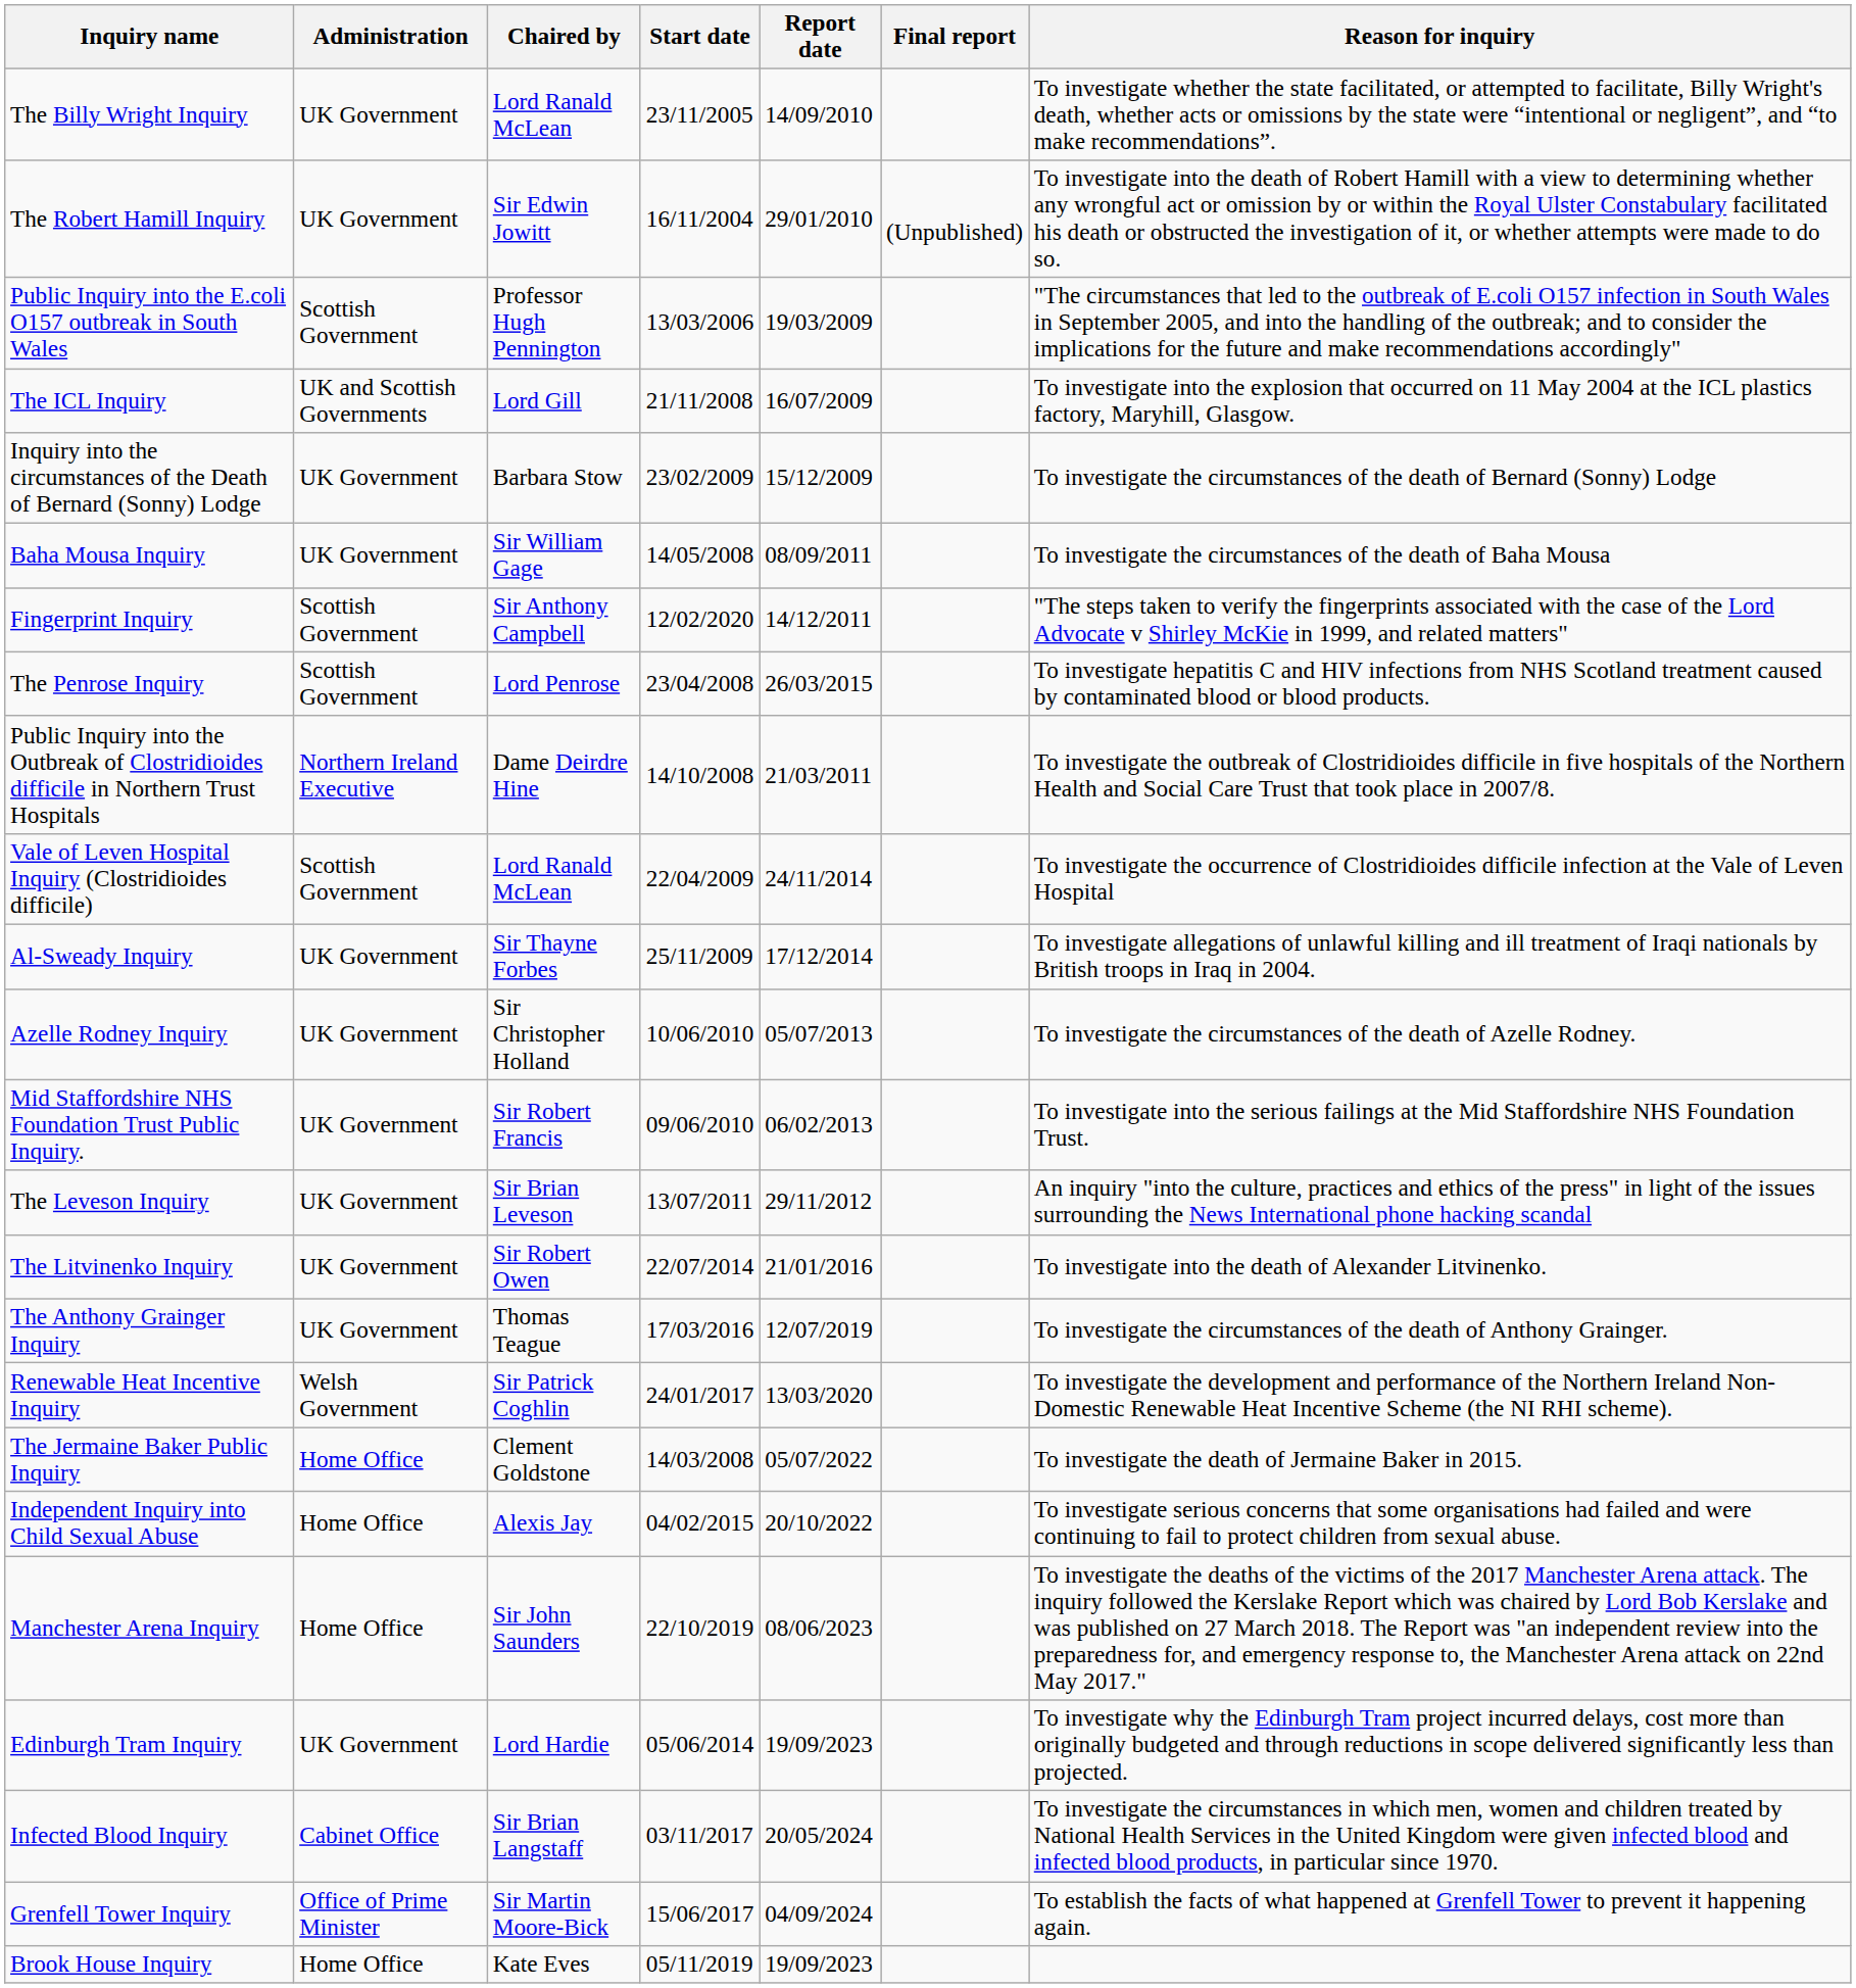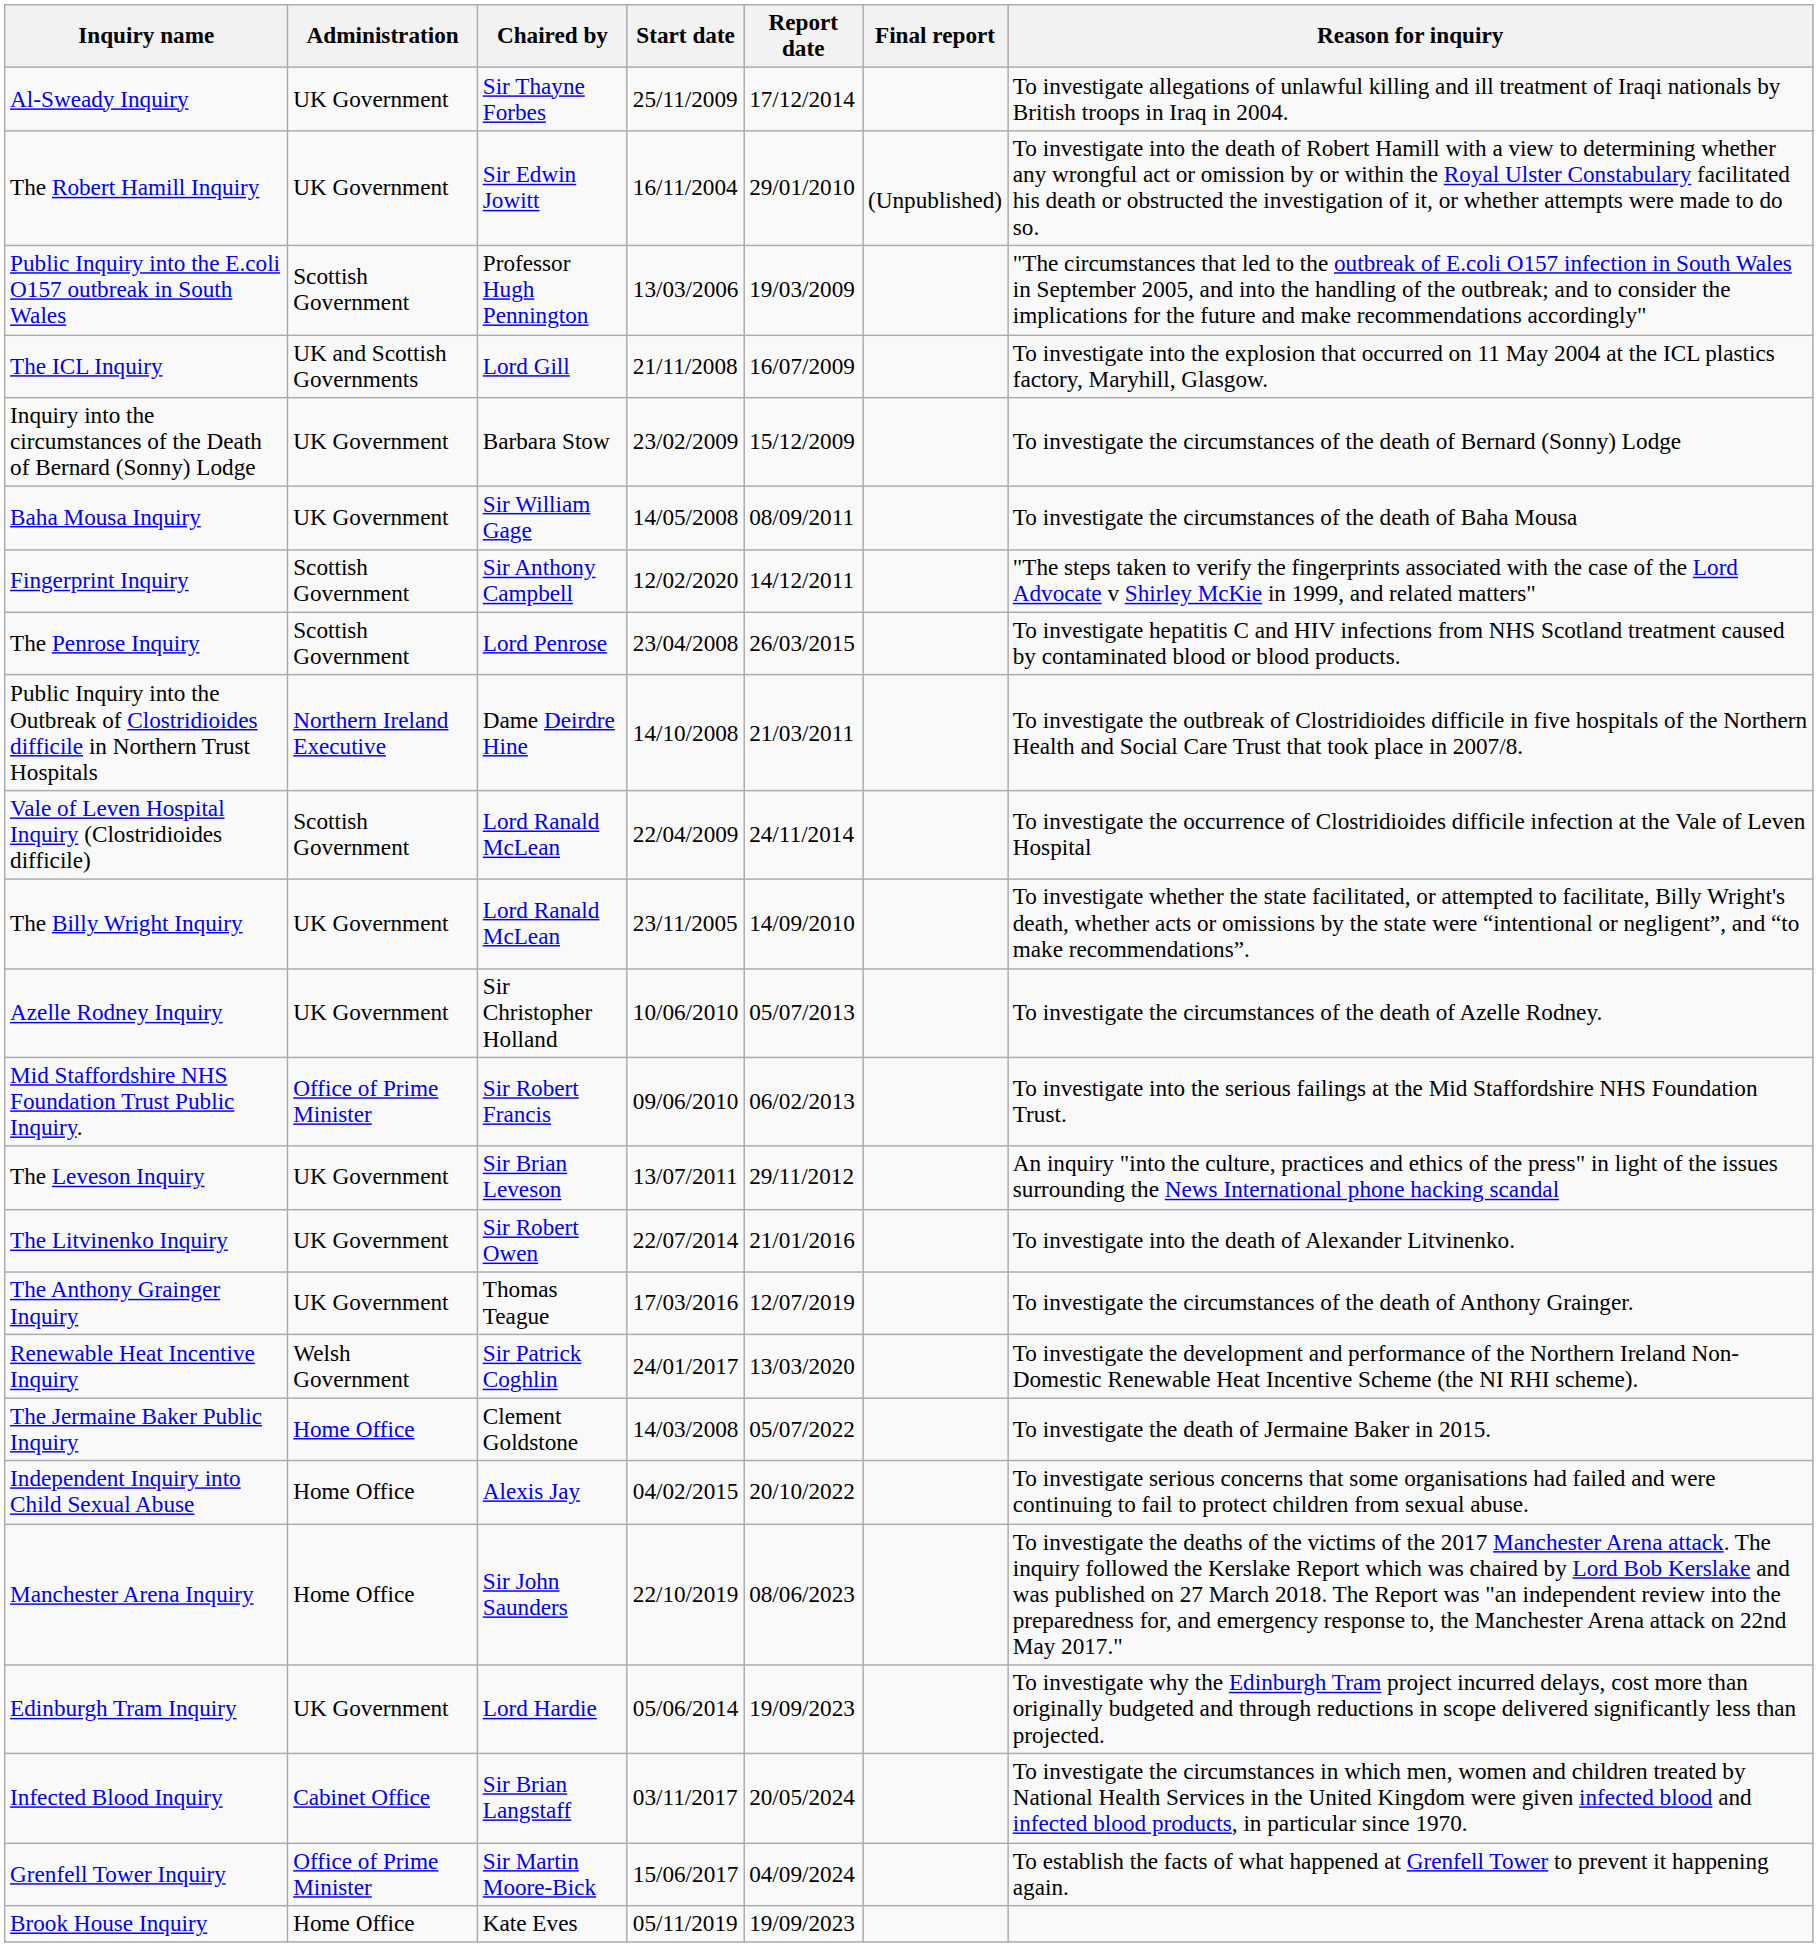 <table class="wikitable sortable">
 <tr>
 <th>Inquiry name</th>
 <th>Administration</th>
 <th>Chaired by</th>
 <th>Start date</th>
 <th>Report date</th>
 <th>Final report</th>
 <th>Reason for inquiry</th>
 </tr>
 <tr>
-<td>The <a href='#'>Billy Wright Inquiry</a></td>
+<td><a href='#'>Al-Sweady Inquiry</a></td>
 <td>UK Government</td>
-<td><a href='#'>Lord Ranald McLean</a></td>
-<td>23/11/2005</td>
-<td>14/09/2010</td>
+<td><a href='#'>Sir Thayne Forbes</a></td>
+<td>25/11/2009</td>
+<td>17/12/2014</td>
 <td></td>
-<td>To investigate whether the state facilitated, or attempted to facilitate, Billy Wright's death, whether acts or omissions by the state were “intentional or negligent”, and “to make recommendations”.</td>
+<td>To investigate allegations of unlawful killing and ill treatment of Iraqi nationals by British troops in Iraq in 2004.</td>
 </tr>
 <tr>
 <td>The <a href='#'>Robert Hamill Inquiry</a></td>
 <td>UK Government</td>
 <td><a href='#'>Sir Edwin Jowitt</a></td>
 <td>16/11/2004</td>
 <td>29/01/2010</td>
 <td><br>(Unpublished)</td>
 <td>To investigate into the death of Robert Hamill with a view to determining whether any wrongful act or omission by or within the <a href='#'>Royal Ulster Constabulary</a> facilitated his death or obstructed the investigation of it, or whether attempts were made to do so.</td>
 </tr>
 <tr>
 <td><a href='#'>Public Inquiry into the E.coli O157 outbreak in South Wales</a></td>
 <td>Scottish Government</td>
 <td>Professor <a href='#'>Hugh Pennington</a></td>
 <td>13/03/2006</td>
 <td>19/03/2009</td>
 <td></td>
 <td>"The circumstances that led to the <a href='#'>outbreak of E.coli O157 infection in South Wales</a> in September 2005, and into the handling of the outbreak; and to consider the implications for the future and make recommendations accordingly"</td>
 </tr>
 <tr>
 <td><a href='#'>The ICL Inquiry</a></td>
 <td>UK and Scottish Governments</td>
 <td><a href='#'>Lord Gill</a></td>
 <td>21/11/2008</td>
 <td>16/07/2009</td>
 <td></td>
 <td>To investigate into the explosion that occurred on 11 May 2004 at the ICL plastics factory, Maryhill, Glasgow.</td>
 </tr>
 <tr>
 <td>Inquiry into the circumstances of the Death of Bernard (Sonny) Lodge</td>
 <td>UK Government</td>
 <td>Barbara Stow</td>
 <td>23/02/2009</td>
 <td>15/12/2009</td>
 <td></td>
 <td>To investigate the circumstances of the death of Bernard (Sonny) Lodge</td>
 </tr>
 <tr>
 <td><a href='#'>Baha Mousa Inquiry</a></td>
 <td>UK Government</td>
 <td><a href='#'>Sir William Gage</a></td>
 <td>14/05/2008</td>
 <td>08/09/2011</td>
 <td></td>
 <td>To investigate the circumstances of the death of Baha Mousa</td>
 </tr>
 <tr>
 <td><a href='#'>Fingerprint Inquiry</a></td>
 <td>Scottish Government</td>
 <td><a href='#'>Sir Anthony Campbell</a></td>
 <td>12/02/2020</td>
 <td>14/12/2011</td>
 <td></td>
 <td>"The steps taken to verify the fingerprints associated with the case of the <a href='#'>Lord Advocate</a> v <a href='#'>Shirley McKie</a> in 1999, and related matters"</td>
 </tr>
 <tr>
 <td>The <a href='#'>Penrose Inquiry</a></td>
 <td>Scottish Government</td>
 <td><a href='#'>Lord Penrose</a></td>
 <td>23/04/2008</td>
 <td>26/03/2015</td>
 <td></td>
 <td>To investigate hepatitis C and HIV infections from NHS Scotland treatment caused by contaminated blood or blood products.</td>
 </tr>
 <tr>
 <td>Public Inquiry into the Outbreak of <a href='#'>Clostridioides difficile</a> in Northern Trust Hospitals</td>
 <td><a href='#'>Northern Ireland Executive</a></td>
 <td>Dame <a href='#'>Deirdre Hine</a></td>
 <td>14/10/2008</td>
 <td>21/03/2011</td>
 <td></td>
 <td>To investigate the outbreak of Clostridioides difficile in five hospitals of the Northern Health and Social Care Trust that took place in 2007/8.</td>
 </tr>
 <tr>
 <td><a href='#'>Vale of Leven Hospital Inquiry</a> (Clostridioides difficile)</td>
 <td>Scottish Government</td>
 <td><a href='#'>Lord Ranald McLean</a></td>
 <td>22/04/2009</td>
 <td>24/11/2014</td>
 <td></td>
 <td>To investigate the occurrence of Clostridioides difficile infection at the Vale of Leven Hospital</td>
 </tr>
 <tr>
-<td><a href='#'>Al-Sweady Inquiry</a></td>
+<td>The <a href='#'>Billy Wright Inquiry</a></td>
 <td>UK Government</td>
-<td><a href='#'>Sir Thayne Forbes</a></td>
-<td>25/11/2009</td>
-<td>17/12/2014</td>
+<td><a href='#'>Lord Ranald McLean</a></td>
+<td>23/11/2005</td>
+<td>14/09/2010</td>
 <td></td>
-<td>To investigate allegations of unlawful killing and ill treatment of Iraqi nationals by British troops in Iraq in 2004.</td>
+<td>To investigate whether the state facilitated, or attempted to facilitate, Billy Wright's death, whether acts or omissions by the state were “intentional or negligent”, and “to make recommendations”.</td>
 </tr>
 <tr>
 <td><a href='#'>Azelle Rodney Inquiry</a></td>
 <td>UK Government</td>
 <td>Sir Christopher Holland</td>
 <td>10/06/2010</td>
 <td>05/07/2013</td>
 <td></td>
 <td>To investigate the circumstances of the death of Azelle Rodney.</td>
 </tr>
 <tr>
 <td><a href='#'>Mid Staffordshire NHS Foundation Trust Public Inquiry</a>.</td>
-<td>UK Government</td>
+<td><a href='#'>Office of Prime Minister</a></td>
 <td><a href='#'>Sir Robert Francis</a></td>
 <td>09/06/2010</td>
 <td>06/02/2013</td>
 <td></td>
 <td>To investigate into the serious failings at the Mid Staffordshire NHS Foundation Trust.</td>
 </tr>
 <tr>
 <td>The <a href='#'>Leveson Inquiry</a></td>
 <td>UK Government</td>
 <td><a href='#'>Sir Brian Leveson</a></td>
 <td>13/07/2011</td>
 <td>29/11/2012</td>
 <td></td>
 <td>An inquiry "into the culture, practices and ethics of the press" in light of the issues surrounding the <a href='#'>News International phone hacking scandal</a></td>
 </tr>
 <tr>
 <td><a href='#'>The Litvinenko Inquiry</a></td>
 <td>UK Government</td>
 <td><a href='#'>Sir Robert Owen</a></td>
 <td>22/07/2014</td>
 <td>21/01/2016</td>
 <td></td>
 <td>To investigate into the death of Alexander Litvinenko.</td>
 </tr>
 <tr>
 <td><a href='#'>The Anthony Grainger Inquiry</a></td>
 <td>UK Government</td>
 <td>Thomas Teague</td>
 <td>17/03/2016</td>
 <td>12/07/2019</td>
 <td></td>
 <td>To investigate the circumstances of the death of Anthony Grainger.</td>
 </tr>
 <tr>
 <td><a href='#'>Renewable Heat Incentive Inquiry</a></td>
 <td>Welsh Government</td>
 <td><a href='#'>Sir Patrick Coghlin</a></td>
 <td>24/01/2017</td>
 <td>13/03/2020</td>
 <td></td>
 <td>To investigate the development and performance of the Northern Ireland Non-Domestic Renewable Heat Incentive Scheme (the NI RHI scheme).</td>
 </tr>
 <tr>
 <td><a href='#'>The Jermaine Baker Public Inquiry</a></td>
 <td><a href='#'>Home Office</a></td>
 <td>Clement Goldstone</td>
 <td>14/03/2008</td>
 <td>05/07/2022</td>
 <td></td>
 <td>To investigate the death of Jermaine Baker in 2015.</td>
 </tr>
 <tr>
 <td><a href='#'>Independent Inquiry into Child Sexual Abuse</a></td>
 <td>Home Office</td>
 <td><a href='#'>Alexis Jay</a></td>
 <td>04/02/2015</td>
 <td>20/10/2022</td>
 <td></td>
 <td>To investigate serious concerns that some organisations had failed and were continuing to fail to protect children from sexual abuse.</td>
 </tr>
 <tr>
 <td><a href='#'>Manchester Arena Inquiry</a></td>
 <td>Home Office</td>
 <td><a href='#'>Sir John Saunders</a></td>
 <td>22/10/2019</td>
 <td>08/06/2023</td>
 <td></td>
 <td>To investigate the deaths of the victims of the 2017 <a href='#'>Manchester Arena attack</a>. The inquiry followed the Kerslake Report which was chaired by <a href='#'>Lord Bob Kerslake</a> and was published on 27 March 2018. The Report was "an independent review into the preparedness for, and emergency response to, the Manchester Arena attack on 22nd May 2017."</td>
 </tr>
 <tr>
 <td><a href='#'>Edinburgh Tram Inquiry</a></td>
 <td>UK Government</td>
 <td><a href='#'>Lord Hardie</a></td>
 <td>05/06/2014</td>
 <td>19/09/2023</td>
 <td></td>
 <td>To investigate why the <a href='#'>Edinburgh Tram</a> project incurred delays, cost more than originally budgeted and through reductions in scope delivered significantly less than projected.</td>
 </tr>
 <tr>
 <td><a href='#'>Infected Blood Inquiry</a></td>
 <td><a href='#'>Cabinet Office</a></td>
 <td><a href='#'>Sir Brian Langstaff</a></td>
 <td>03/11/2017</td>
 <td>20/05/2024</td>
 <td></td>
 <td>To investigate the circumstances in which men, women and children treated by National Health Services in the United Kingdom were given <a href='#'>infected blood</a> and <a href='#'>infected blood products</a>, in particular since 1970.</td>
 </tr>
 <tr>
 <td><a href='#'>Grenfell Tower Inquiry</a></td>
 <td><a href='#'>Office of Prime Minister</a></td>
 <td><a href='#'>Sir Martin Moore-Bick</a></td>
 <td>15/06/2017</td>
 <td>04/09/2024</td>
 <td></td>
 <td>To establish the facts of what happened at <a href='#'>Grenfell Tower</a> to prevent it happening again.</td>
 </tr>
 <tr>
 <td><a href='#'>Brook House Inquiry</a></td>
 <td>Home Office</td>
 <td>Kate Eves</td>
 <td>05/11/2019</td>
 <td>19/09/2023</td>
 <td></td>
 <td To investigate the mistreatment of individuals who were detained at ></td>
 </tr>
 </table>
